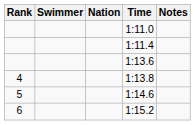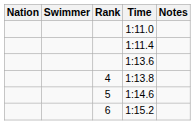 <table class="wikitable sortable" style="text-align:center">
 <tr>
+<th>Nation</th>
+<th>Swimmer</th>
 <th>Rank</th>
-<th>Swimmer</th>
-<th>Nation</th>
 <th>Time</th>
 <th>Notes</th>
 </tr>
 <tr>
-<td></td>
 <td align=left></td>
 <td align=left></td>
+<td></td>
 <td>1:11.0</td>
 <td></td>
 </tr>
 <tr>
-<td></td>
 <td align=left></td>
 <td align=left></td>
+<td></td>
 <td>1:11.4</td>
 <td></td>
 </tr>
 <tr>
-<td></td>
 <td align=left></td>
 <td align=left></td>
+<td></td>
 <td>1:13.6</td>
 <td></td>
 </tr>
 <tr>
-<td>4</td>
 <td align=left></td>
 <td align=left></td>
+<td>4</td>
 <td>1:13.8</td>
 <td></td>
 </tr>
 <tr>
-<td>5</td>
 <td align=left></td>
 <td align=left></td>
+<td>5</td>
 <td>1:14.6</td>
 <td></td>
 </tr>
 <tr>
-<td>6</td>
 <td align=left></td>
 <td align=left></td>
+<td>6</td>
 <td>1:15.2</td>
 <td></td>
 </tr>
 </table>
